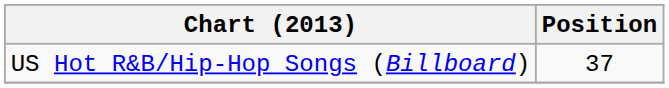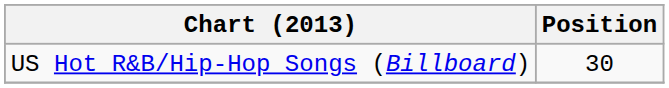 <table class="wikitable">
 <tr>
 <th scope="col">Chart (2013)</th>
 <th scope="col">Position</th>
 </tr>
 <tr>
 <td>US <a href='#'>Hot R&B/Hip-Hop Songs</a> (<em><a href='#'>Billboard</a></em>)</td>
-<td style="text-align:center;">37</td>
+<td style="text-align:center;">30</td>
 </tr>
 <tr>
 </tr>
 </table>
